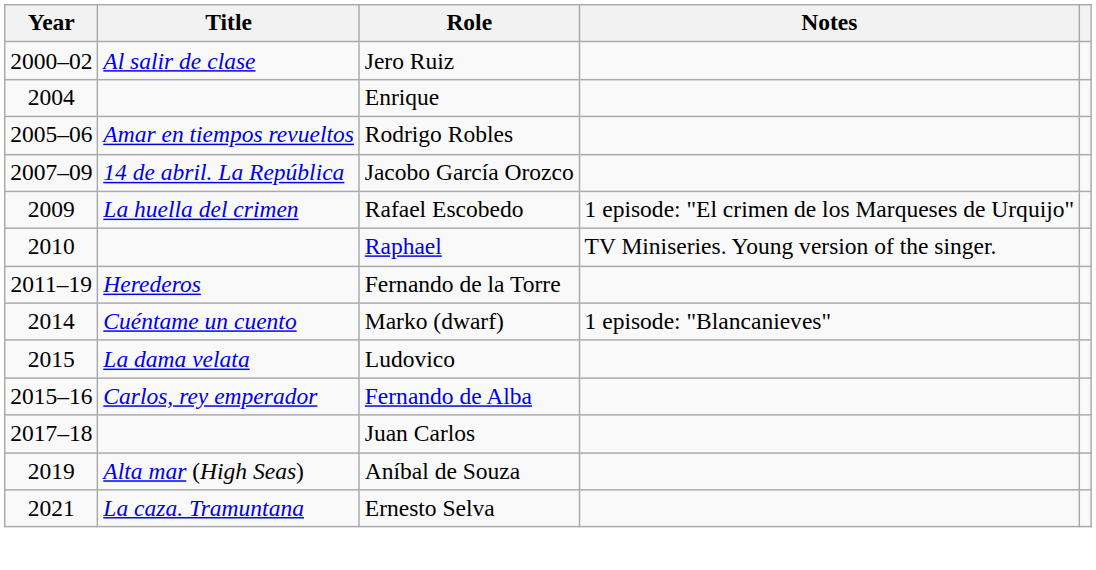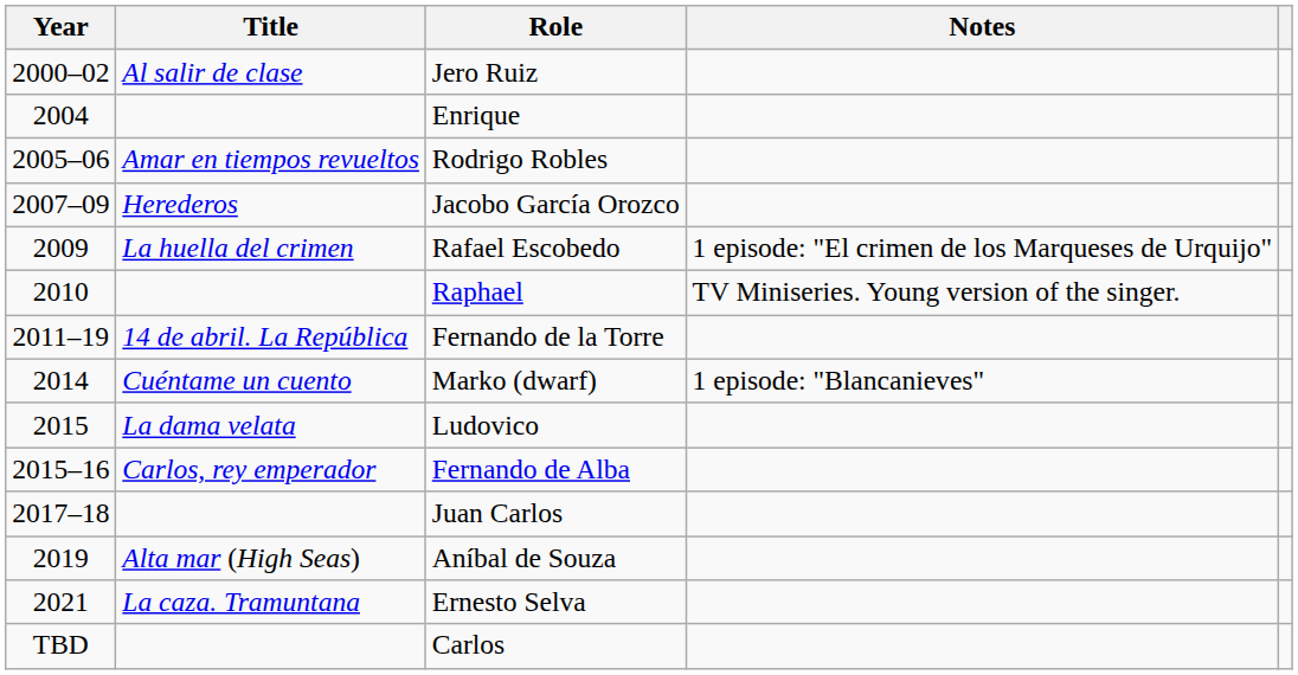 <table class="wikitable sortable">
 <tr>
 <th>Year</th>
 <th>Title</th>
 <th>Role</th>
 <th class="unsortable">Notes</th>
 <th></th>
 </tr>
 <tr>
 <td align = "center">2000–02</td>
 <td><em><a href='#'>Al salir de clase</a></em></td>
 <td>Jero Ruiz</td>
 <td></td>
 <td align = "center"></td>
 </tr>
 <tr>
 <td align = "center">2004</td>
 <td><em></em></td>
 <td>Enrique</td>
 <td></td>
 <td align = "center"></td>
 </tr>
 <tr>
 <td align = "center">2005–06</td>
 <td><em><a href='#'>Amar en tiempos revueltos</a></em></td>
 <td>Rodrigo Robles</td>
 <td></td>
 <td align = "center"></td>
 </tr>
 <tr>
 <td align = "center">2007–09</td>
-<td><em><a href='#'>14 de abril. La República</a></em></td>
+<td><em><a href='#'>Herederos</a></em></td>
 <td>Jacobo García Orozco</td>
 <td></td>
 <td align = "center"></td>
 </tr>
 <tr>
 <td align = "center">2009</td>
 <td><em><a href='#'>La huella del crimen</a></em></td>
 <td>Rafael Escobedo</td>
 <td>1 episode: "El crimen de los Marqueses de Urquijo"</td>
 <td align = "center"></td>
 </tr>
 <tr>
 <td align = "center">2010</td>
 <td><em></em></td>
 <td><a href='#'>Raphael</a></td>
 <td>TV Miniseries. Young version of the singer.</td>
 <td align = "center"></td>
 </tr>
 <tr>
 <td align = "center">2011–19</td>
-<td><em><a href='#'>Herederos</a></em></td>
+<td><em><a href='#'>14 de abril. La República</a></em></td>
 <td>Fernando de la Torre</td>
 <td></td>
 <td align = "center"></td>
 </tr>
 <tr>
 <td align = "center">2014</td>
 <td><a href='#'><em>Cuéntame un cuento</em></a></td>
 <td>Marko (dwarf)</td>
 <td>1 episode: "Blancanieves"</td>
 <td align = "center"></td>
 </tr>
 <tr>
 <td align = "center">2015</td>
 <td><em><a href='#'>La dama velata</a></em></td>
 <td>Ludovico</td>
 <td></td>
 <td align = "center"></td>
 </tr>
 <tr>
 <td align = "center">2015–16</td>
 <td><em><a href='#'>Carlos, rey emperador</a></em></td>
 <td><a href='#'>Fernando de Alba</a></td>
 <td></td>
 <td align = "center"></td>
 </tr>
 <tr>
 <td align = "center">2017–18</td>
 <td><em></em></td>
 <td>Juan Carlos</td>
 <td></td>
 <td align = "center"></td>
 </tr>
 <tr>
 <td align = "center">2019</td>
 <td><a href='#'><em>Alta mar</em></a> (<em>High Seas</em>)</td>
 <td>Aníbal de Souza</td>
 <td></td>
 <td align = "center"></td>
 </tr>
 <tr>
 <td align = "center">2021</td>
 <td><em><a href='#'>La caza. Tramuntana</a></em></td>
 <td>Ernesto Selva</td>
 <td></td>
 <td align = "center"></td>
 </tr>
+<tr>
+<td align = "center">TBD</td>
+<td><em></em></td>
+<td>Carlos</td>
+<td></td>
+<td align = "center"></td>
+</tr>
 </table>
